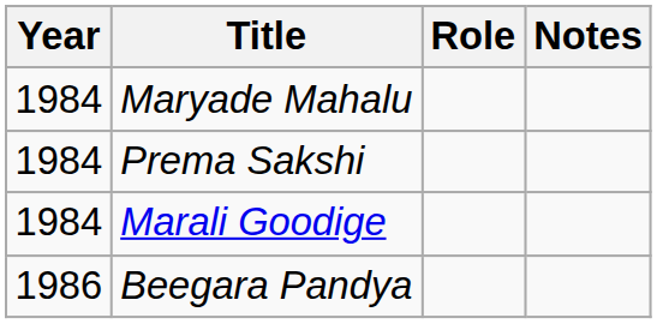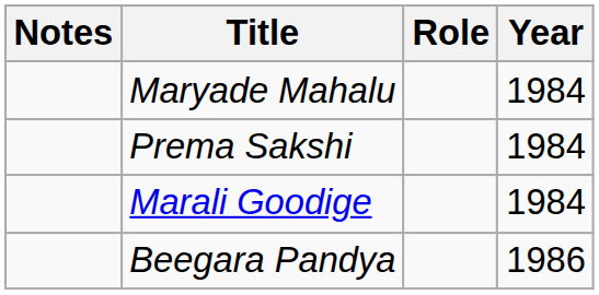 <table class="wikitable">
 <tr>
-<th>Year</th>
+<th>Notes</th>
 <th>Title</th>
 <th>Role</th>
-<th>Notes</th>
+<th>Year</th>
 </tr>
 <tr>
-<td>1984</td>
+<td></td>
 <td><em>Maryade Mahalu</em></td>
 <td></td>
-<td></td>
+<td>1984</td>
 </tr>
 <tr>
-<td>1984</td>
+<td></td>
 <td><em>Prema Sakshi</em></td>
 <td></td>
-<td></td>
+<td>1984</td>
 </tr>
 <tr>
-<td>1984</td>
+<td></td>
 <td><em><a href='#'>Marali Goodige</a></em></td>
 <td></td>
-<td></td>
+<td>1984</td>
 </tr>
 <tr>
-<td>1986</td>
+<td></td>
 <td><em>Beegara Pandya</em></td>
 <td></td>
-<td></td>
+<td>1986</td>
 </tr>
 </table>
